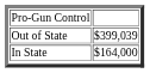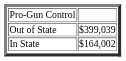 <table border="5">
 <tr ---->
 <td>Pro-Gun Control</td>
 <td></td>
 </tr>
 <tr ---->
 <td>Out of State</td>
 <td>$399,039</td>
 </tr>
 <tr ---->
 <td>In State</td>
-<td>$164,000</td>
+<td>$164,002</td>
 </tr>
 <tr ---->
 </tr>
 </table>
